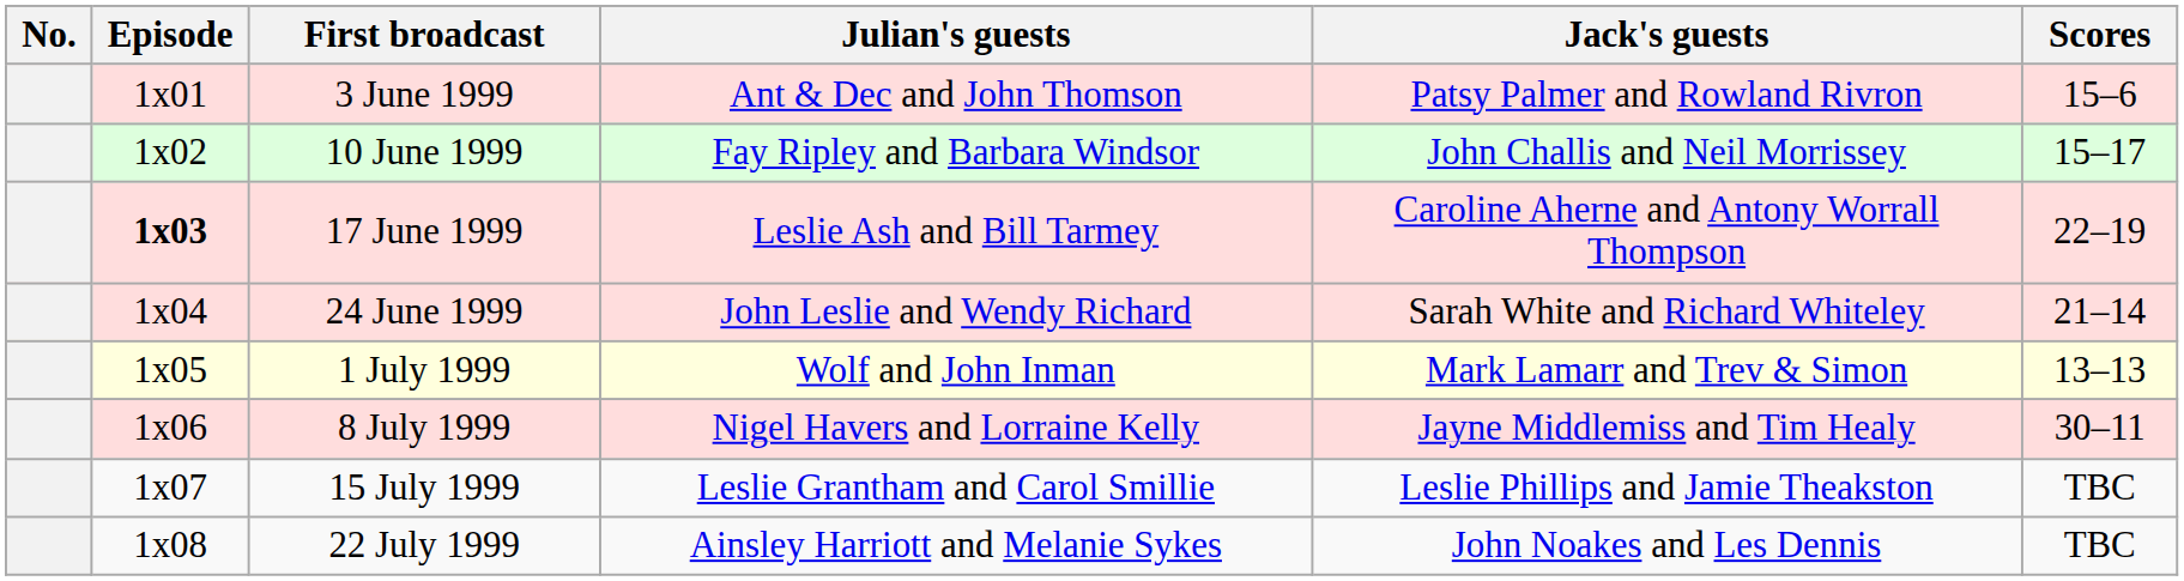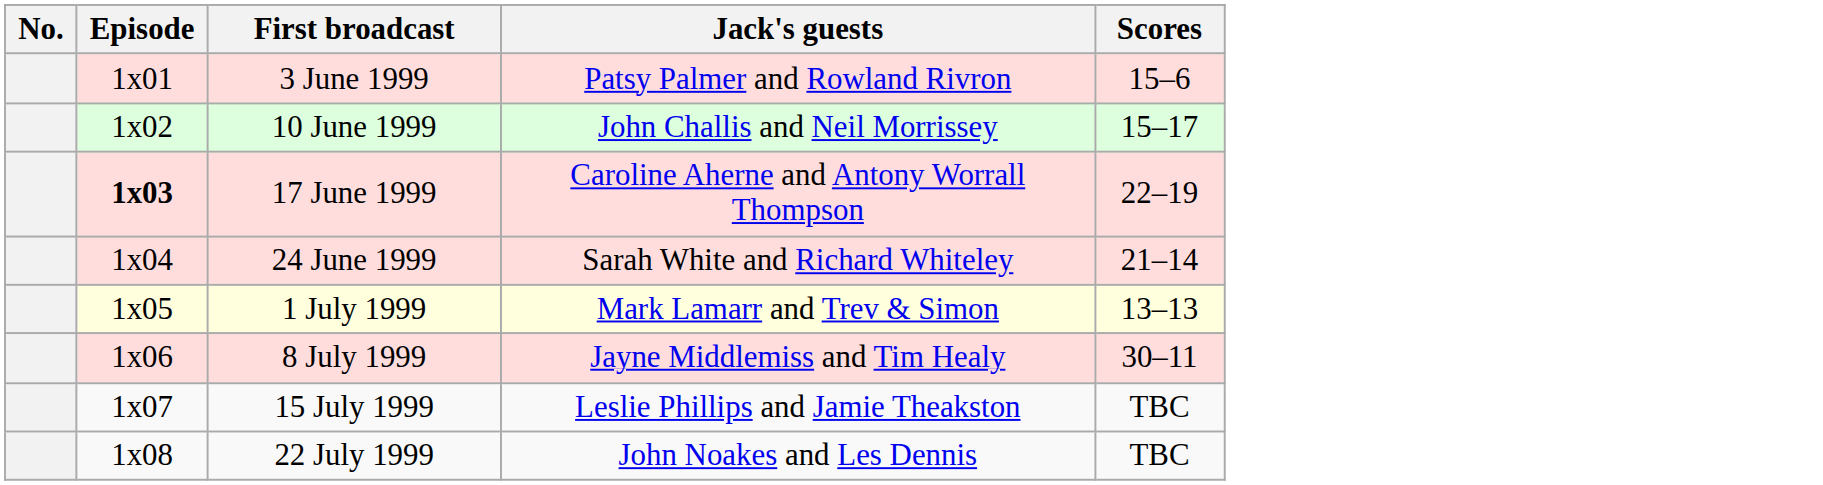 <table class="wikitable plainrowheaders"  style="text-align:center;">
 <tr>
 <th scope"col" style="width:30px;">No.</th>
 <th scope"col" style="width:60px;">Episode</th>
 <th scope"col" style="width:145px;">First broadcast</th>
-<th scope"col" style="width:300px;">Julian's guests</th>
 <th scope"col" style="width:300px;">Jack's guests</th>
 <th scope"col" style="width:60px;">Scores</th>
 </tr>
 <tr style="background:#fdd;">
 <th scope="row"></th>
 <td>1x01</td>
 <td>3 June 1999</td>
-<td><a href='#'>Ant & Dec</a> and <a href='#'>John Thomson</a></td>
 <td><a href='#'>Patsy Palmer</a> and <a href='#'>Rowland Rivron</a></td>
 <td>15–6</td>
 </tr>
 <tr style="background:#dfd;">
 <th scope="row"></th>
 <td>1x02</td>
 <td>10 June 1999</td>
-<td><a href='#'>Fay Ripley</a> and <a href='#'>Barbara Windsor</a></td>
 <td><a href='#'>John Challis</a> and <a href='#'>Neil Morrissey</a></td>
 <td>15–17</td>
 </tr>
 <tr style="background:#fdd;">
 <th scope="row"></th>
 <td><strong>1x03</strong></td>
 <td>17 June 1999</td>
-<td><a href='#'>Leslie Ash</a> and <a href='#'>Bill Tarmey</a></td>
 <td><a href='#'>Caroline Aherne</a> and <a href='#'>Antony Worrall Thompson</a></td>
 <td>22–19</td>
 </tr>
 <tr style="background:#fdd;">
 <th scope="row"></th>
 <td>1x04</td>
 <td>24 June 1999</td>
-<td><a href='#'>John Leslie</a> and <a href='#'>Wendy Richard</a></td>
 <td>Sarah White and <a href='#'>Richard Whiteley</a></td>
 <td>21–14</td>
 </tr>
 <tr style="background:#ffd;">
 <th scope="row"></th>
 <td>1x05</td>
 <td>1 July 1999</td>
-<td><a href='#'>Wolf</a> and <a href='#'>John Inman</a></td>
 <td><a href='#'>Mark Lamarr</a> and <a href='#'>Trev & Simon</a></td>
 <td>13–13</td>
 </tr>
 <tr style="background:#fdd;">
 <th scope="row"></th>
 <td>1x06</td>
 <td>8 July 1999</td>
-<td><a href='#'>Nigel Havers</a> and <a href='#'>Lorraine Kelly</a></td>
 <td><a href='#'>Jayne Middlemiss</a> and <a href='#'>Tim Healy</a></td>
 <td>30–11</td>
 </tr>
 <tr>
 <th scope="row"></th>
 <td>1x07</td>
 <td>15 July 1999</td>
-<td><a href='#'>Leslie Grantham</a> and <a href='#'>Carol Smillie</a></td>
 <td><a href='#'>Leslie Phillips</a> and <a href='#'>Jamie Theakston</a></td>
 <td>TBC</td>
 </tr>
 <tr>
 <th scope="row"></th>
 <td>1x08</td>
 <td>22 July 1999</td>
-<td><a href='#'>Ainsley Harriott</a> and <a href='#'>Melanie Sykes</a></td>
 <td><a href='#'>John Noakes</a> and <a href='#'>Les Dennis</a></td>
 <td>TBC</td>
 </tr>
 </table>
